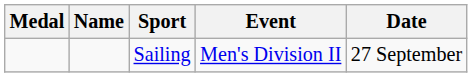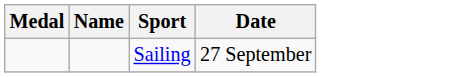 <table class="wikitable sortable" style="font-size:90%">
 <tr>
 <th>Medal</th>
 <th>Name</th>
 <th>Sport</th>
-<th>Event</th>
 <th>Date</th>
 </tr>
 <tr>
 <td></td>
 <td></td>
 <td><a href='#'>Sailing</a></td>
-<td><a href='#'>Men's Division II</a></td>
 <td>27 September</td>
 </tr>
 </table>
